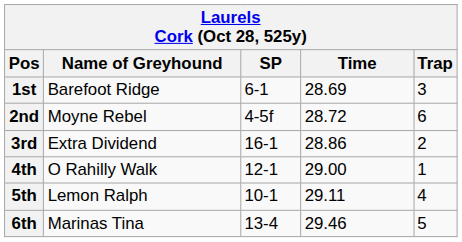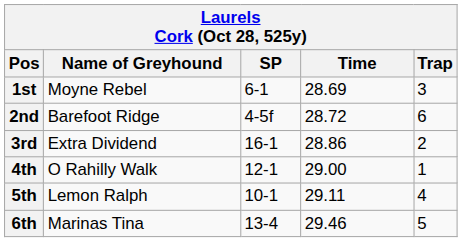 <table class="wikitable">
 <tr>
 <th colspan="6"><a href='#'>Laurels</a><br><a href='#'>Cork</a> (Oct 28, 525y)</th>
 </tr>
 <tr>
 <th width=30>Pos</th>
 <th width=180>Name of Greyhound</th>
 <th width=50>SP</th>
 <th width=100>Time</th>
 <th width=30>Trap</th>
 </tr>
 <tr>
 <th>1st</th>
-<td>Barefoot Ridge </td>
+<td>Moyne Rebel</td>
 <td>6-1</td>
 <td>28.69</td>
 <td>3</td>
 </tr>
 <tr>
 <th>2nd</th>
-<td>Moyne Rebel</td>
+<td>Barefoot Ridge </td>
 <td>4-5f</td>
 <td>28.72</td>
 <td>6</td>
 </tr>
 <tr>
 <th>3rd</th>
 <td>Extra Dividend</td>
 <td>16-1</td>
 <td>28.86</td>
 <td>2</td>
 </tr>
 <tr>
 <th>4th</th>
 <td>O Rahilly Walk</td>
 <td>12-1</td>
 <td>29.00</td>
 <td>1</td>
 </tr>
 <tr>
 <th>5th</th>
 <td>Lemon Ralph</td>
 <td>10-1</td>
 <td>29.11</td>
 <td>4</td>
 </tr>
 <tr>
 <th>6th</th>
 <td>Marinas Tina</td>
 <td>13-4</td>
 <td>29.46</td>
 <td>5</td>
 </tr>
 </table>
